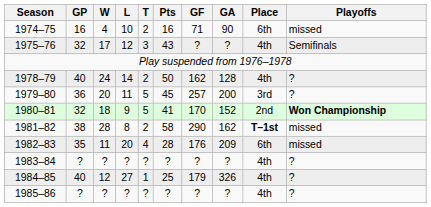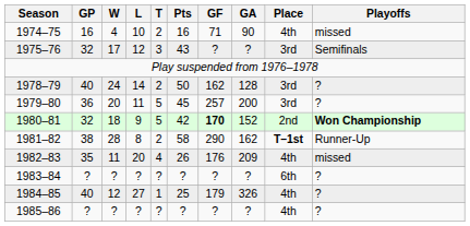 <table class="wikitable" style="text-align:center" width=650em>
 <tr>
 <th>Season</th>
 <th>GP</th>
 <th>W</th>
 <th>L</th>
 <th>T</th>
 <th>Pts</th>
 <th>GF</th>
 <th>GA</th>
 <th>Place</th>
 <th>Playoffs</th>
 </tr>
 <tr>
 <td>1974–75</td>
 <td>16</td>
 <td>4</td>
 <td>10</td>
 <td>2</td>
 <td>16</td>
 <td>71</td>
 <td>90</td>
-<td>6th</td>
+<td>4th</td>
 <td align="left">missed</td>
 </tr>
 <tr bgcolor=eeeeee>
 <td>1975–76</td>
 <td>32</td>
 <td>17</td>
 <td>12</td>
 <td>3</td>
 <td>43</td>
 <td>?</td>
 <td>?</td>
-<td>4th</td>
+<td>3rd</td>
 <td align="left">Semifinals</td>
 </tr>
 <tr>
 <td colspan=10><em>Play suspended from 1976–1978</em></td>
 </tr>
 <tr bgcolor=eeeeee>
 <td>1978–79</td>
 <td>40</td>
 <td>24</td>
 <td>14</td>
 <td>2</td>
 <td>50</td>
 <td>162</td>
 <td>128</td>
-<td>4th</td>
+<td>3rd</td>
 <td align="left">?</td>
 </tr>
 <tr>
 <td>1979–80</td>
 <td>36</td>
 <td>20</td>
 <td>11</td>
 <td>5</td>
 <td>45</td>
 <td>257</td>
 <td>200</td>
 <td>3rd</td>
 <td align="left">?</td>
 </tr>
 <tr bgcolor=ddffdd>
 <td>1980–81</td>
 <td>32</td>
 <td>18</td>
 <td>9</td>
 <td>5</td>
-<td>41</td>
-<td>170</td>
+<td>42</td>
+<td><strong>170</strong></td>
 <td>152</td>
 <td>2nd</td>
 <td align="left"><strong>Won Championship</strong></td>
 </tr>
 <tr>
 <td>1981–82</td>
 <td>38</td>
 <td>28</td>
 <td>8</td>
 <td>2</td>
 <td>58</td>
 <td>290</td>
 <td>162</td>
 <td><strong>T–1st</strong></td>
-<td align="left">missed</td>
+<td align="left">Runner-Up</td>
 </tr>
 <tr bgcolor=eeeeee>
 <td>1982–83</td>
 <td>35</td>
 <td>11</td>
 <td>20</td>
 <td>4</td>
-<td>28</td>
+<td>26</td>
 <td>176</td>
 <td>209</td>
-<td>6th</td>
+<td>4th</td>
 <td align="left">missed</td>
 </tr>
 <tr>
 <td>1983–84</td>
 <td>?</td>
 <td>?</td>
 <td>?</td>
 <td>?</td>
 <td>?</td>
 <td>?</td>
 <td>?</td>
-<td>4th</td>
+<td>6th</td>
 <td align="left">?</td>
 </tr>
 <tr bgcolor=eeeeee>
 <td>1984–85</td>
 <td>40</td>
 <td>12</td>
 <td>27</td>
 <td>1</td>
 <td>25</td>
 <td>179</td>
 <td>326</td>
 <td>4th</td>
 <td align="left">?</td>
 </tr>
 <tr>
 <td>1985–86</td>
 <td>?</td>
 <td>?</td>
 <td>?</td>
 <td>?</td>
 <td>?</td>
 <td>?</td>
 <td>?</td>
 <td>4th</td>
 <td align="left">?</td>
 </tr>
 </table>
